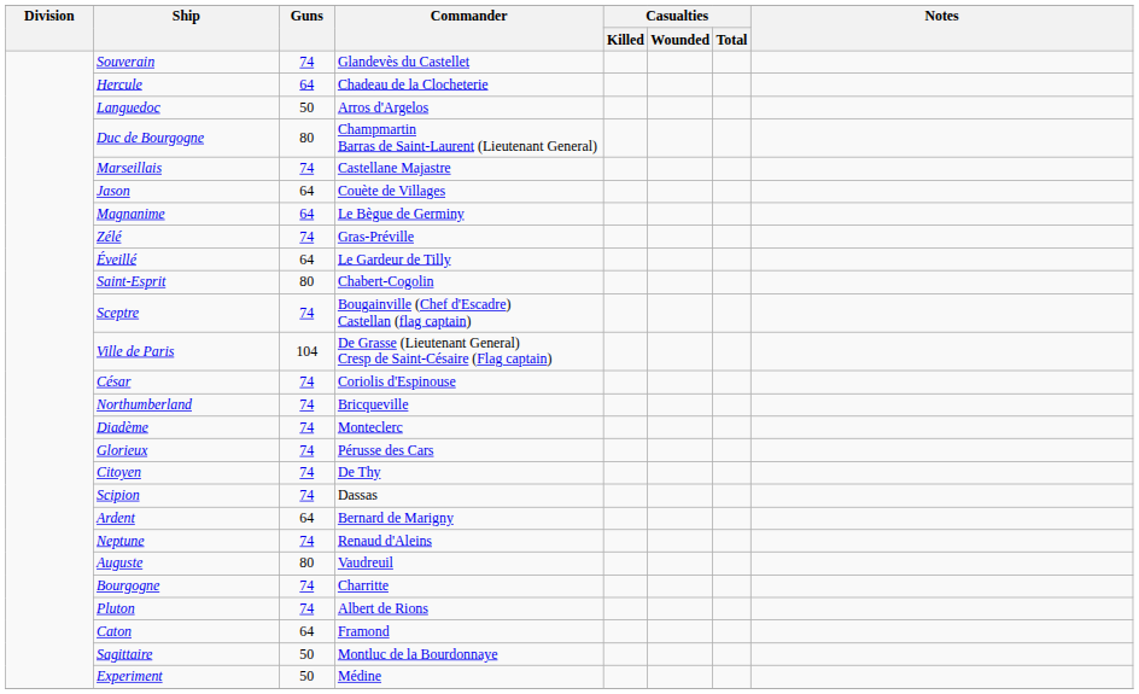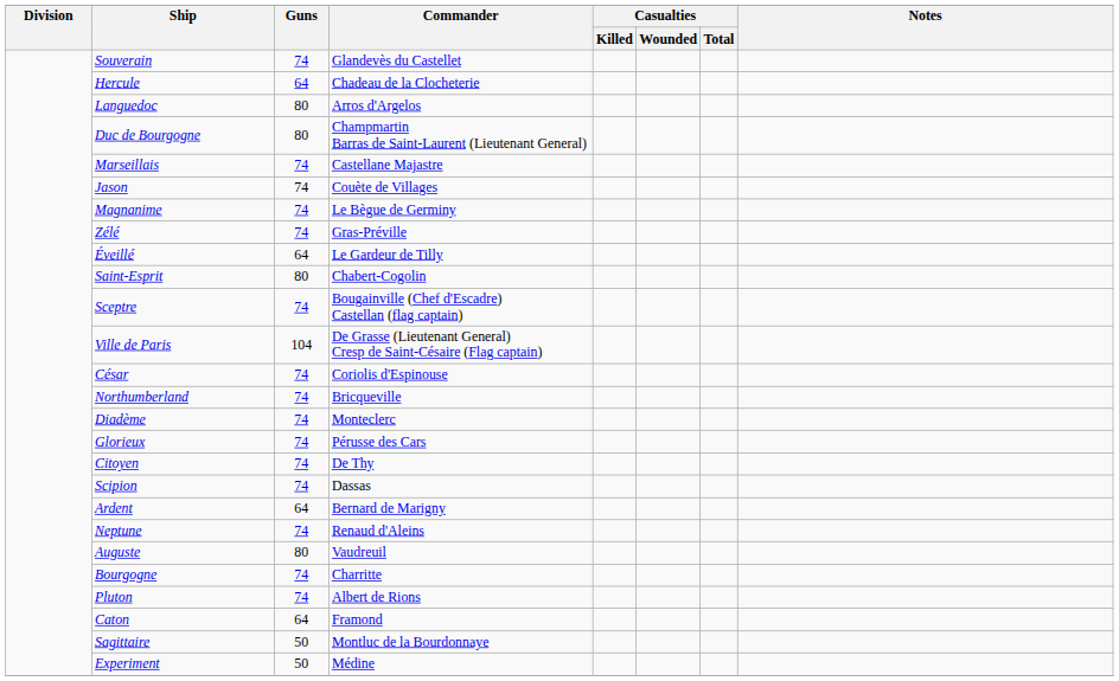 <table class="wikitable" width=100%>
 <tr valign="top">
 </tr>
 <tr valign="top">
 <th width=8%; align= center rowspan=2>Division</th>
 <th width=17%; align= center rowspan=2>Ship</th>
 <th width=5%; align= center rowspan=2>Guns</th>
 <th width=25%; align= center rowspan=2>Commander</th>
 <th width=9%; align= center colspan=3>Casualties</th>
 <th width=36%; align= center rowspan=2>Notes</th>
 </tr>
 <tr valign="top">
 <th width=3%; align= center>Killed</th>
 <th width=3%; align= center>Wounded</th>
 <th width=3%; align= center>Total</th>
 </tr>
 <tr valign="center">
 <td rowspan="26", align= center></td>
 <td align= left><a href='#'><em>Souverain</em></a></td>
 <td align= center><a href='#'>74</a></td>
 <td align= left><a href='#'>Glandevès du Castellet</a></td>
 <td align= center></td>
 <td align= center></td>
 <td align= center></td>
 <td align= left></td>
 </tr>
 <tr valign="center">
 <td align= left><a href='#'><em>Hercule</em></a></td>
 <td align= center><a href='#'>64</a></td>
 <td align= left><a href='#'>Chadeau de la Clocheterie</a></td>
 <td align= center></td>
 <td align= center></td>
 <td align= center></td>
 <td align= left></td>
 </tr>
 <tr valign="center">
 <td align= left><a href='#'><em>Languedoc</em></a></td>
-<td align= center>50</td>
+<td align= center>80</td>
 <td align= left><a href='#'>Arros d'Argelos</a></td>
 <td align= center></td>
 <td align= center></td>
 <td align= center></td>
 <td align= left></td>
 </tr>
 <tr valign="center">
 <td align= left><a href='#'><em>Duc de Bourgogne</em></a></td>
 <td align= center>80</td>
 <td align= left><a href='#'>Champmartin</a><br><a href='#'>Barras de Saint-Laurent</a> (Lieutenant General)</td>
 <td align= center></td>
 <td align= center></td>
 <td align= center></td>
 <td align= left></td>
 </tr>
 <tr valign="center">
 <td align= left><a href='#'><em>Marseillais</em></a></td>
 <td align= center><a href='#'>74</a></td>
 <td align= left><a href='#'>Castellane Majastre</a></td>
 <td align= center></td>
 <td align= center></td>
 <td align= center></td>
 <td align= left></td>
 </tr>
 <tr valign="center">
 <td align= left><a href='#'><em>Jason</em></a></td>
-<td align= center>64</td>
+<td align= center>74</td>
 <td align= left><a href='#'>Couète de Villages</a></td>
 <td align= center></td>
 <td align= center></td>
 <td align= center></td>
 <td align= left></td>
 </tr>
 <tr valign="center">
 <td align= left><a href='#'><em>Magnanime</em></a></td>
-<td align= center><a href='#'>64</a></td>
+<td align= center><a href='#'>74</a></td>
 <td align= left><a href='#'>Le Bègue de Germiny</a></td>
 <td align= center></td>
 <td align= center></td>
 <td align= center></td>
 <td align= left></td>
 </tr>
 <tr valign="center">
 <td align= left><a href='#'><em>Zélé</em></a></td>
 <td align= center><a href='#'>74</a></td>
 <td align= left><a href='#'>Gras-Préville</a></td>
 <td align= center></td>
 <td align= center></td>
 <td align= center></td>
 <td align= left></td>
 </tr>
 <tr valign="center">
 <td align= left><a href='#'><em>Éveillé</em></a></td>
 <td align= center>64</td>
 <td align= left><a href='#'>Le Gardeur de Tilly</a></td>
 <td align= center></td>
 <td align= center></td>
 <td align= center></td>
 <td align= left></td>
 </tr>
 <tr valign="center">
 <td align= left><a href='#'><em>Saint-Esprit</em></a></td>
 <td align= center>80</td>
 <td align= left><a href='#'>Chabert-Cogolin</a></td>
 <td align= center></td>
 <td align= center></td>
 <td align= center></td>
 <td align= left></td>
 </tr>
 <tr valign="center">
 <td align= left><a href='#'><em>Sceptre</em></a></td>
 <td align= center><a href='#'>74</a></td>
 <td align= left><a href='#'>Bougainville</a> (<a href='#'>Chef d'Escadre</a>)<br><a href='#'>Castellan</a> (<a href='#'>flag captain</a>)</td>
 <td align= center></td>
 <td align= center></td>
 <td align= center></td>
 <td align= left></td>
 </tr>
 <tr valign="center">
 <td align= left><a href='#'><em>Ville de Paris</em></a></td>
 <td align= center>104</td>
 <td align= left><a href='#'>De Grasse</a> (Lieutenant General)<br><a href='#'>Cresp de Saint-Césaire</a> (<a href='#'>Flag captain</a>)</td>
 <td align= center></td>
 <td align= center></td>
 <td align= center></td>
 <td align= left></td>
 </tr>
 <tr valign="center">
 <td align= left><a href='#'><em>César</em></a></td>
 <td align= center><a href='#'>74</a></td>
 <td align= left><a href='#'>Coriolis d'Espinouse</a></td>
 <td align= center></td>
 <td align= center></td>
 <td align= center></td>
 <td align= left></td>
 </tr>
 <tr valign="center">
 <td align= left><a href='#'><em>Northumberland</em></a></td>
 <td align= center><a href='#'>74</a></td>
 <td align= left><a href='#'>Bricqueville</a></td>
 <td align= center></td>
 <td align= center></td>
 <td align= center></td>
 <td align= left></td>
 </tr>
 <tr valign="center">
 <td align= left><a href='#'><em>Diadème</em></a></td>
 <td align= center><a href='#'>74</a></td>
 <td align= left><a href='#'>Monteclerc</a></td>
 <td align= center></td>
 <td align= center></td>
 <td align= center></td>
 <td align= left></td>
 </tr>
 <tr valign="center">
 <td align= left><a href='#'><em>Glorieux</em></a></td>
 <td align= center><a href='#'>74</a></td>
 <td align= left><a href='#'>Pérusse des Cars</a></td>
 <td align= center></td>
 <td align= center></td>
 <td align= center></td>
 <td align= left></td>
 </tr>
 <tr valign="center">
 <td align= left><a href='#'><em>Citoyen</em></a></td>
 <td align= center><a href='#'>74</a></td>
 <td align= left><a href='#'>De Thy</a></td>
 <td align= center></td>
 <td align= center></td>
 <td align= center></td>
 <td align= left></td>
 </tr>
 <tr valign="center">
 <td align= left><a href='#'><em>Scipion</em></a></td>
 <td align= center><a href='#'>74</a></td>
 <td align= left>Dassas</td>
 <td align= center></td>
 <td align= center></td>
 <td align= center></td>
 <td align= left></td>
 </tr>
 <tr valign="center">
 <td align= left><a href='#'><em>Ardent</em></a></td>
 <td align= center>64</td>
 <td align= left><a href='#'>Bernard de Marigny</a></td>
 <td align= center></td>
 <td align= center></td>
 <td align= center></td>
 <td align= left></td>
 </tr>
 <tr valign="center">
 <td align= left><a href='#'><em>Neptune</em></a></td>
 <td align= center><a href='#'>74</a></td>
 <td align= left><a href='#'>Renaud d'Aleins</a></td>
 <td align= center></td>
 <td align= center></td>
 <td align= center></td>
 <td align= left></td>
 </tr>
 <tr valign="center">
 <td align= left><a href='#'><em>Auguste</em></a></td>
 <td align= center>80</td>
 <td align= left><a href='#'>Vaudreuil</a></td>
 <td align= center></td>
 <td align= center></td>
 <td align= center></td>
 <td align= left></td>
 </tr>
 <tr valign="center">
 <td align= left><a href='#'><em>Bourgogne</em></a></td>
 <td align= center><a href='#'>74</a></td>
 <td align= left><a href='#'>Charritte</a></td>
 <td align= center></td>
 <td align= center></td>
 <td align= center></td>
 <td align= left></td>
 </tr>
 <tr valign="center">
 <td align= left><a href='#'><em>Pluton</em></a></td>
 <td align= center><a href='#'>74</a></td>
 <td align= left><a href='#'>Albert de Rions</a></td>
 <td align= center></td>
 <td align= center></td>
 <td align= center></td>
 <td align= left></td>
 </tr>
 <tr valign="center">
 <td align= left><a href='#'><em>Caton</em></a></td>
 <td align= center>64</td>
 <td align= left><a href='#'>Framond</a></td>
 <td align= center></td>
 <td align= center></td>
 <td align= center></td>
 <td align= left></td>
 </tr>
 <tr valign="center">
 <td align= left><a href='#'><em>Sagittaire</em></a></td>
 <td align= center>50</td>
 <td align= left><a href='#'>Montluc de la Bourdonnaye</a></td>
 <td align= center></td>
 <td align= center></td>
 <td align= center></td>
 <td align= left></td>
 </tr>
 <tr valign="center">
 <td align= left><a href='#'><em>Experiment</em></a></td>
 <td align= center>50</td>
 <td align= left><a href='#'>Médine</a></td>
 <td align= center></td>
 <td align= center></td>
 <td align= center></td>
 <td align= left></td>
 </tr>
 <tr valign="center">
 </tr>
 <tr>
 </tr>
 </table>
